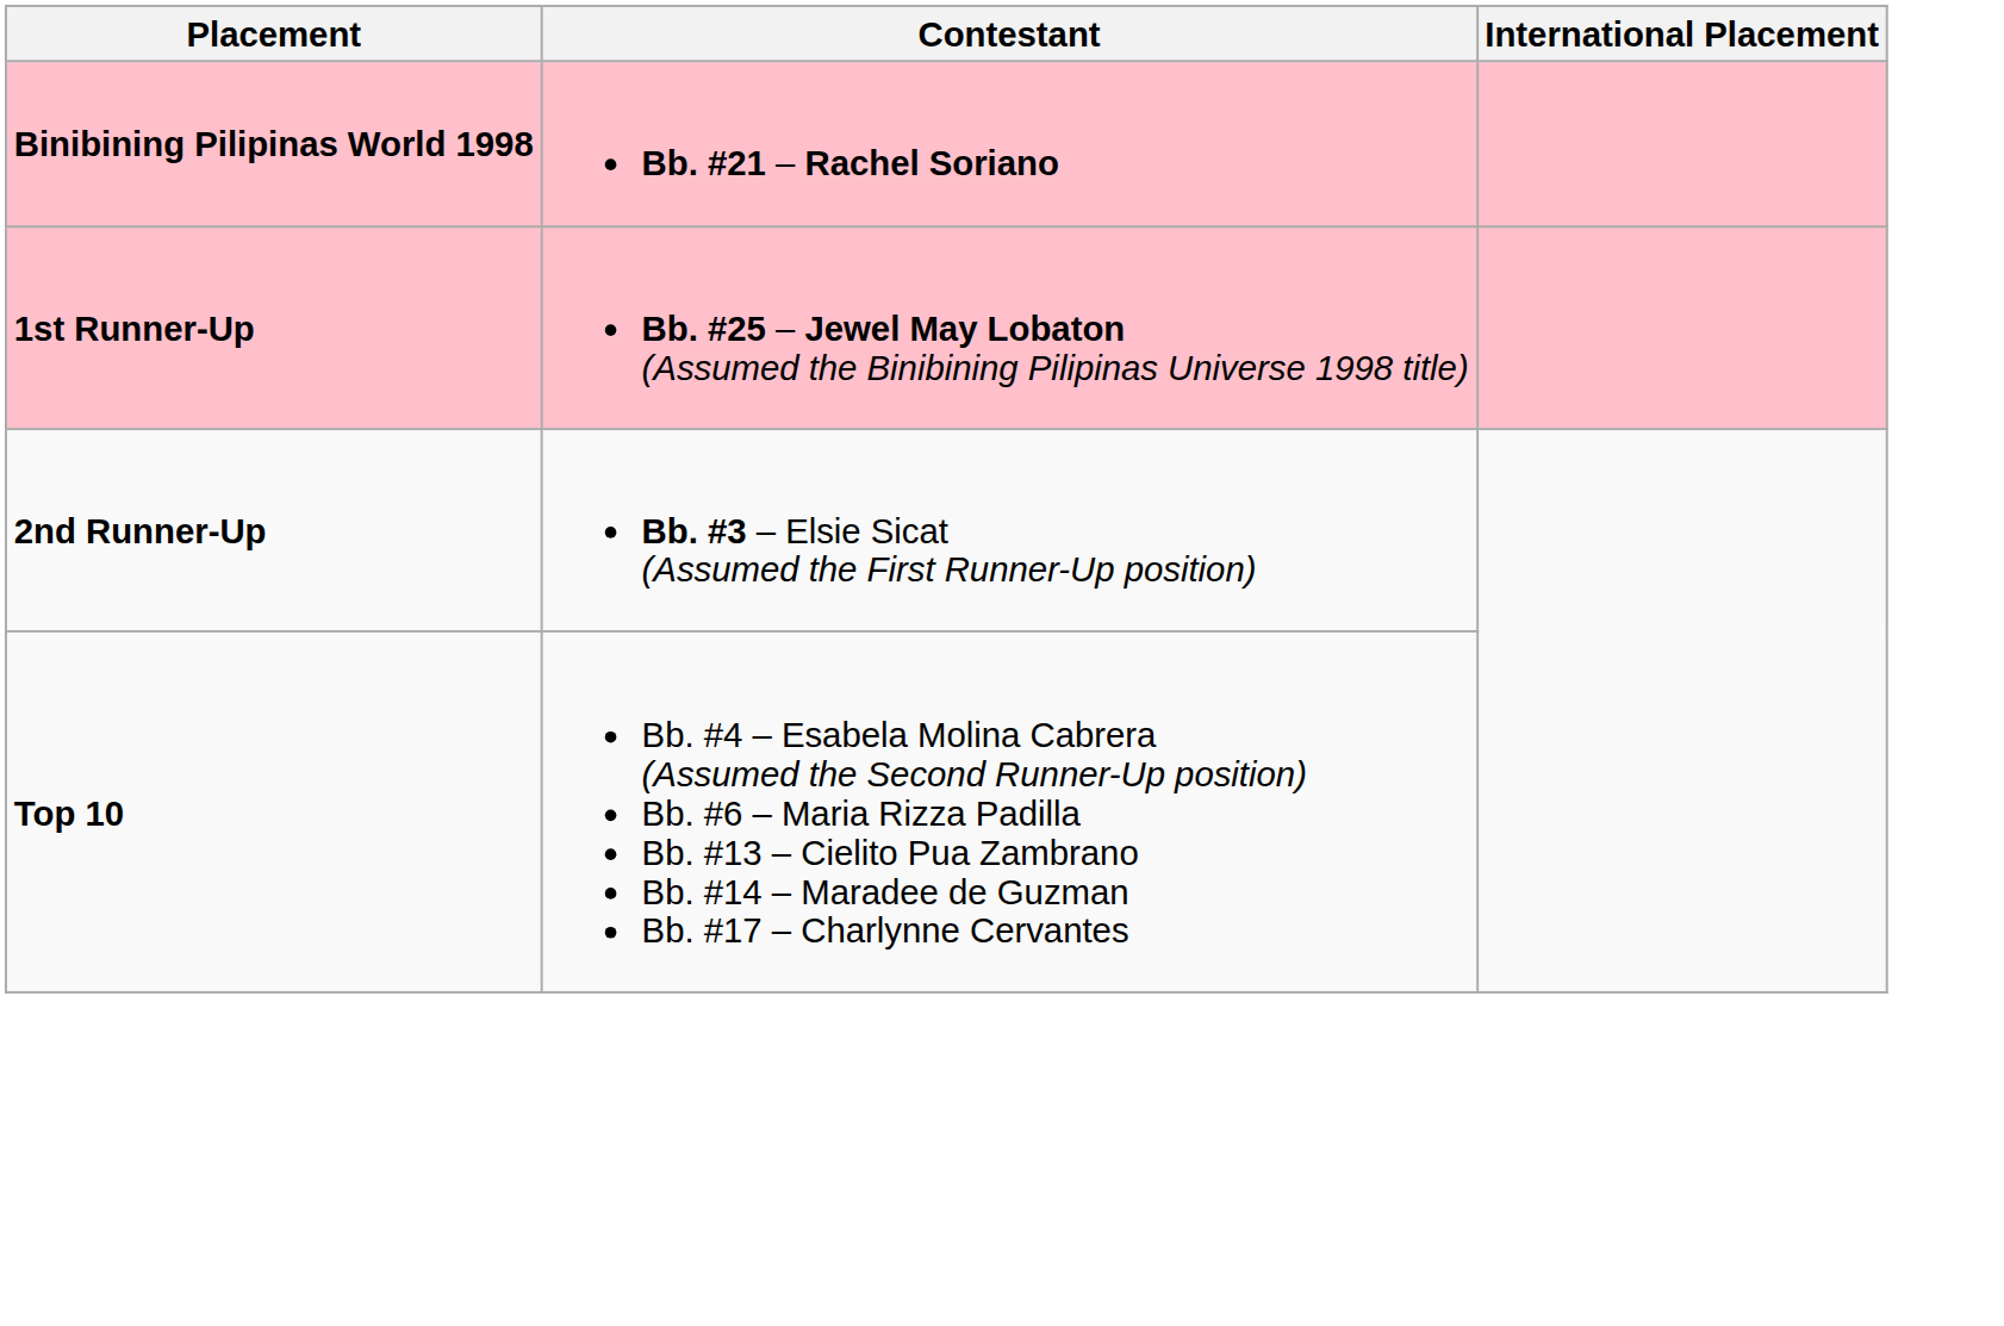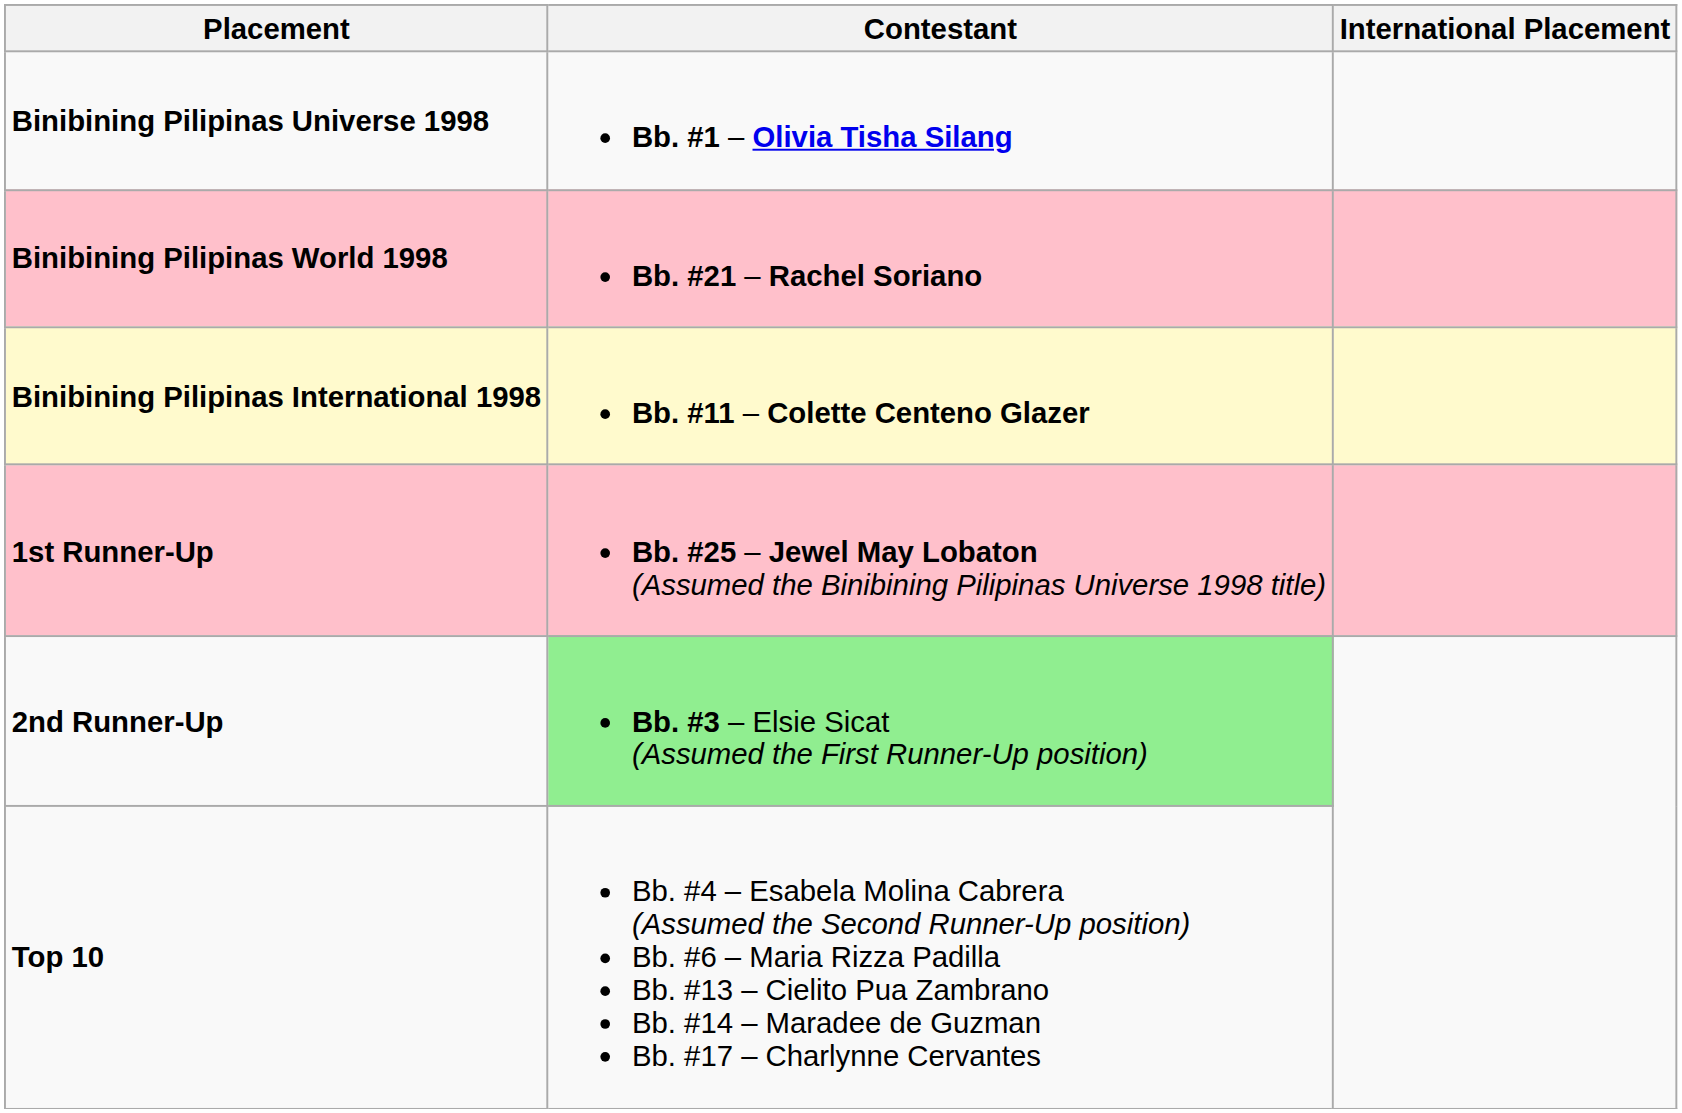 <table class="wikitable sortable" style="font-size:95%;">
 <tr>
 <th>Placement</th>
 <th>Contestant</th>
 <th>International Placement</th>
 </tr>
 <tr>
+<td><strong>Binibining Pilipinas Universe 1998</strong></td>
+<td><br><ul><li><strong>Bb. #1</strong> – <strong><a href='#'>Olivia Tisha Silang</a></strong></li></ul></td>
+<td></td>
+</tr>
+<tr>
 <td style="background:pink;"><strong>Binibining Pilipinas World 1998</strong></td>
 <td style="background:pink;"><br><ul><li><strong>Bb. #21</strong> – <strong>Rachel Soriano</strong></li></ul></td>
 <td style="background:pink;"></td>
+</tr>
+<tr>
+<td style="background:#FFFACD;"><strong>Binibining Pilipinas International 1998</strong></td>
+<td style="background:#FFFACD;"><br><ul><li><strong>Bb. #11</strong> – <strong>Colette Centeno Glazer</strong></li></ul></td>
+<td style="background:#FFFACD;"></td>
 </tr>
 <tr>
 <td style="background:pink;"><strong>1st Runner-Up</strong></td>
 <td style="background:pink;"><br><ul><li><strong>Bb. #25</strong> – <strong>Jewel May Lobaton</strong><br><em>(Assumed the Binibining Pilipinas Universe 1998 title)</em></li></ul></td>
 <td style="background:pink;"></td>
 </tr>
 <tr>
 <td><strong>2nd Runner-Up</strong></td>
-<td><br><ul><li><strong>Bb. #3</strong> – Elsie Sicat <br><em>(Assumed the First Runner-Up position)</em></li></ul></td>
+<td style="background: lightgreen;"><br><ul><li><strong>Bb. #3</strong> – Elsie Sicat <br><em>(Assumed the First Runner-Up position)</em></li></ul></td>
 <td rowspan="2"></td>
 </tr>
 <tr>
 <td><strong>Top 10</strong></td>
 <td><br><ul><li>Bb. #4 – Esabela Molina Cabrera<br><em>(Assumed the Second Runner-Up position)</em></li><li>Bb. #6 – Maria Rizza Padilla</li><li>Bb. #13 – Cielito Pua Zambrano</li><li>Bb. #14 – Maradee de Guzman</li><li>Bb. #17 – Charlynne Cervantes</li></ul></td>
 </tr>
 </table>
